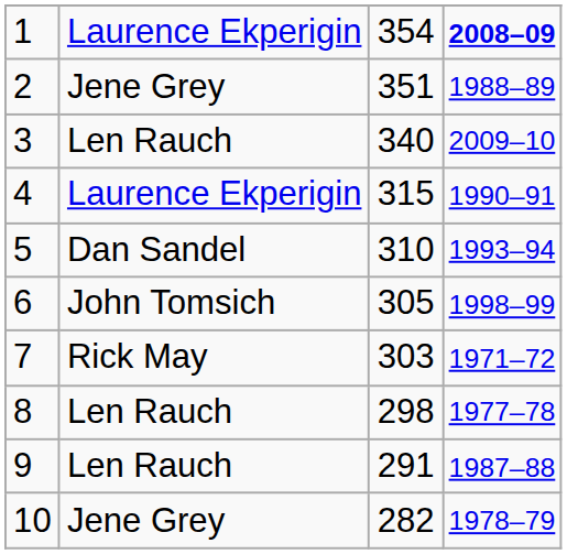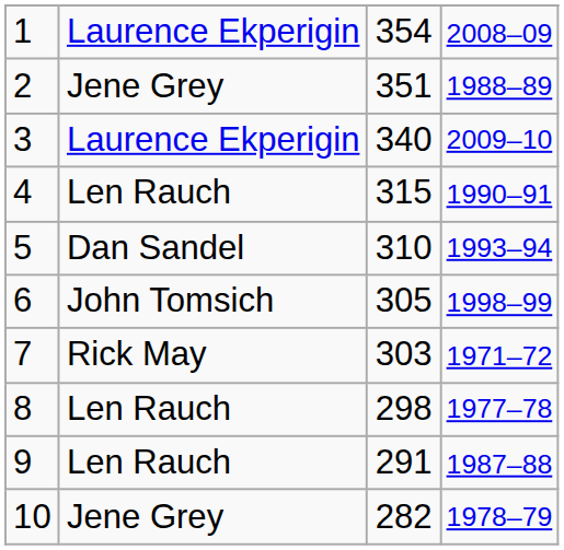 <table class="wikitable">
 <tr>
 </tr>
 <tr>
 <td>1</td>
 <td><a href='#'>Laurence Ekperigin</a></td>
 <td>354</td>
-<td style="font-size:80%;"><strong><a href='#'>2008–09</a></strong></td>
+<td style="font-size:80%;"><a href='#'>2008–09</a></td>
 </tr>
 <tr>
 <td>2</td>
 <td>Jene Grey</td>
 <td>351</td>
 <td style="font-size:80%;"><a href='#'>1988–89</a></td>
 </tr>
 <tr>
 <td>3</td>
-<td>Len Rauch</td>
+<td><a href='#'>Laurence Ekperigin</a></td>
 <td>340</td>
 <td style="font-size:80%;"><a href='#'>2009–10</a></td>
 </tr>
 <tr>
 <td>4</td>
-<td><a href='#'>Laurence Ekperigin</a></td>
+<td>Len Rauch</td>
 <td>315</td>
 <td style="font-size:80%;"><a href='#'>1990–91</a></td>
 </tr>
 <tr>
 <td>5</td>
 <td>Dan Sandel</td>
 <td>310</td>
 <td style="font-size:80%;"><a href='#'>1993–94</a></td>
 </tr>
 <tr>
 <td>6</td>
 <td>John Tomsich</td>
 <td>305</td>
 <td style="font-size:80%;"><a href='#'>1998–99</a></td>
 </tr>
 <tr>
 <td>7</td>
 <td>Rick May</td>
 <td>303</td>
 <td style="font-size:80%;"><a href='#'>1971–72</a></td>
 </tr>
 <tr>
 <td>8</td>
 <td>Len Rauch</td>
 <td>298</td>
 <td style="font-size:80%;"><a href='#'>1977–78</a></td>
 </tr>
 <tr>
 <td>9</td>
 <td>Len Rauch</td>
 <td>291</td>
 <td style="font-size:80%;"><a href='#'>1987–88</a></td>
 </tr>
 <tr>
 <td>10</td>
 <td>Jene Grey</td>
 <td>282</td>
 <td style="font-size:80%;"><a href='#'>1978–79</a></td>
 </tr>
 </table>
